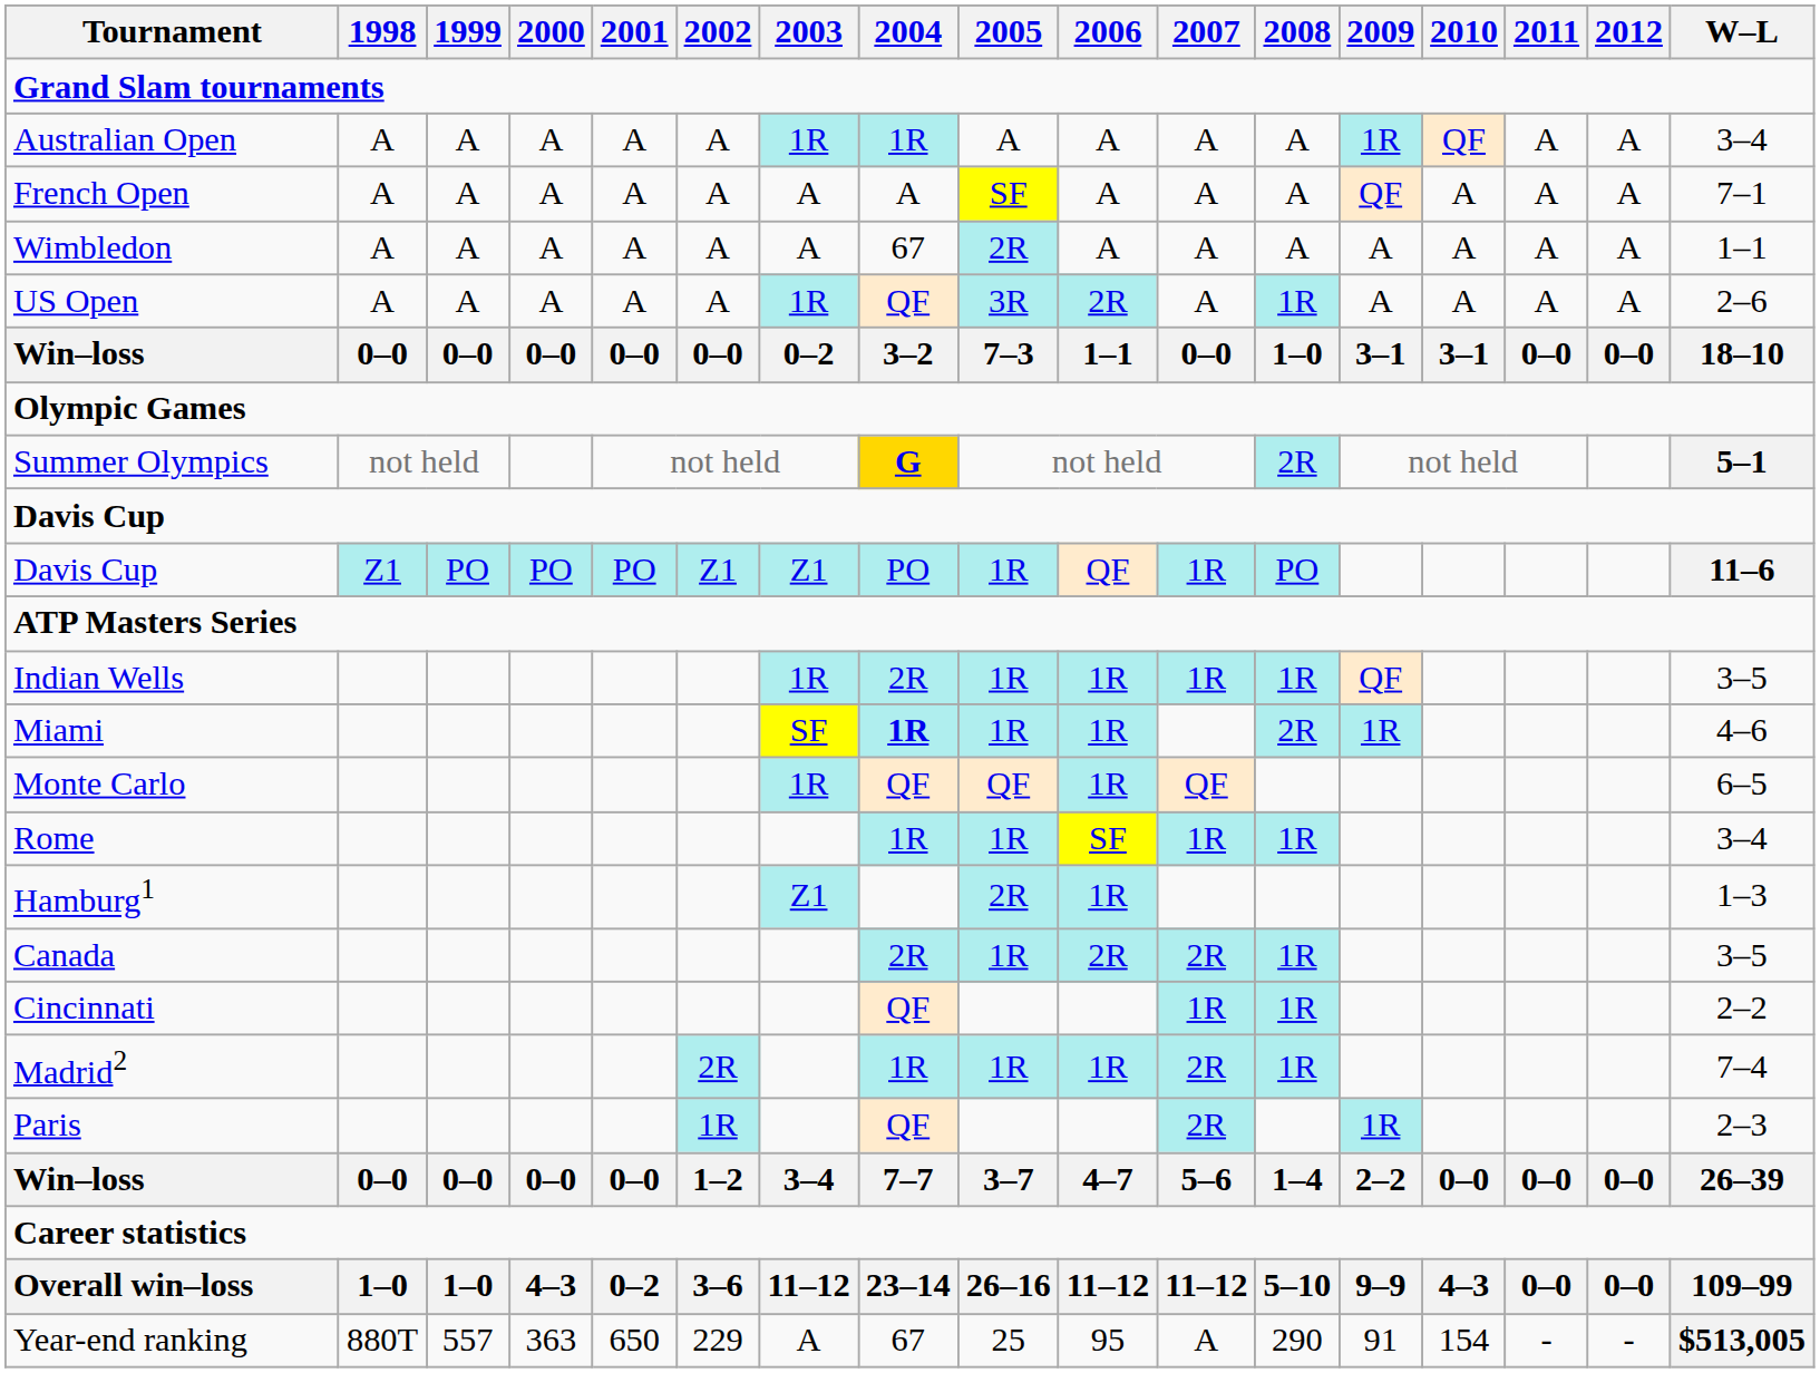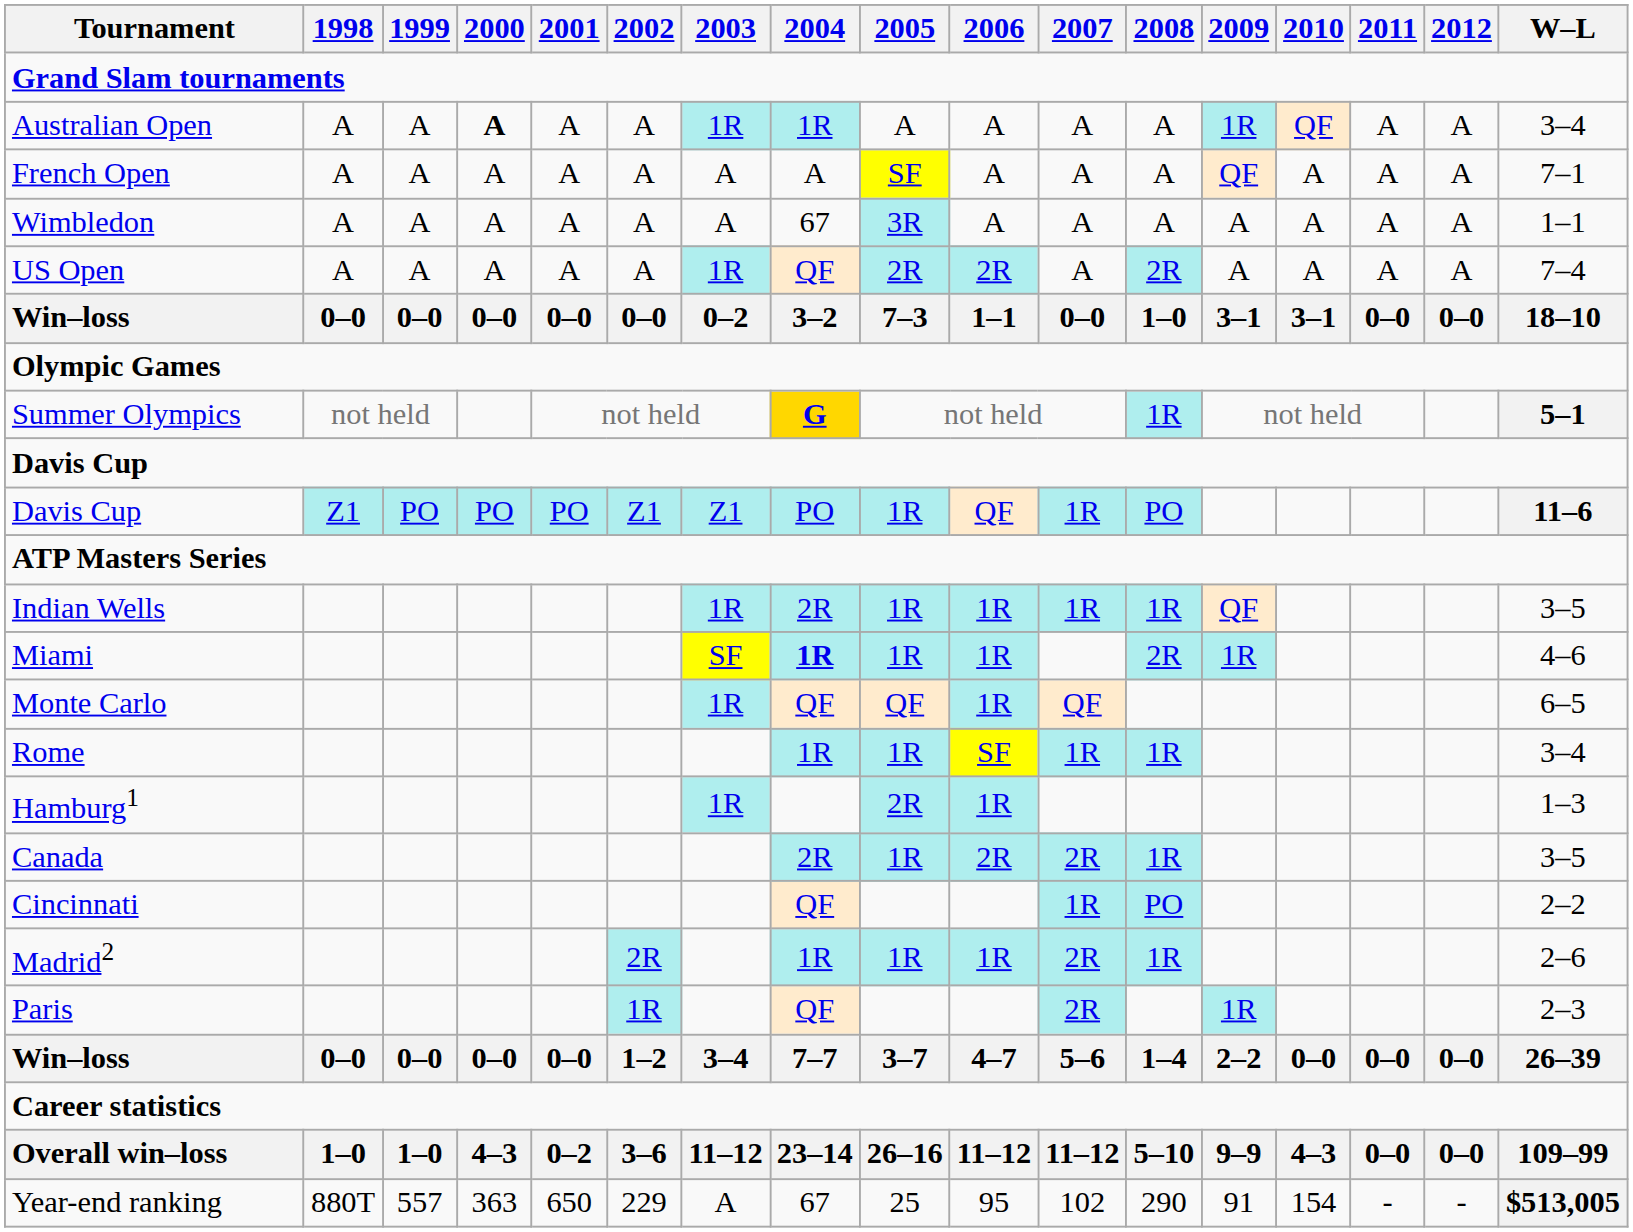 <table class=wikitable style=text-align:center>
 <tr>
 <th width=150>Tournament</th>
 <th><a href='#'>1998</a></th>
 <th><a href='#'>1999</a></th>
 <th><a href='#'>2000</a></th>
 <th><a href='#'>2001</a></th>
 <th><a href='#'>2002</a></th>
 <th><a href='#'>2003</a></th>
 <th><a href='#'>2004</a></th>
 <th><a href='#'>2005</a></th>
 <th><a href='#'>2006</a></th>
 <th><a href='#'>2007</a></th>
 <th><a href='#'>2008</a></th>
 <th><a href='#'>2009</a></th>
 <th><a href='#'>2010</a></th>
 <th><a href='#'>2011</a></th>
 <th><a href='#'>2012</a></th>
 <th>W–L</th>
 </tr>
 <tr>
 <td colspan=17 align=left><strong><a href='#'>Grand Slam tournaments</a></strong></td>
 </tr>
 <tr>
 <td align=left><a href='#'>Australian Open</a></td>
 <td>A</td>
 <td>A</td>
-<td>A</td>
+<td><strong>A</strong></td>
 <td>A</td>
 <td>A</td>
 <td bgcolor=afeeee><a href='#'>1R</a></td>
 <td bgcolor=afeeee><a href='#'>1R</a></td>
 <td>A</td>
 <td>A</td>
 <td>A</td>
 <td>A</td>
 <td bgcolor=afeeee><a href='#'>1R</a></td>
 <td bgcolor=ffebcd><a href='#'>QF</a></td>
 <td>A</td>
 <td>A</td>
 <td>3–4</td>
 </tr>
 <tr>
 <td align=left><a href='#'>French Open</a></td>
 <td>A</td>
 <td>A</td>
 <td>A</td>
 <td>A</td>
 <td>A</td>
 <td>A</td>
 <td>A</td>
 <td bgcolor=yellow><a href='#'>SF</a></td>
 <td>A</td>
 <td>A</td>
 <td>A</td>
 <td bgcolor=ffebcd><a href='#'>QF</a></td>
 <td>A</td>
 <td>A</td>
 <td>A</td>
 <td>7–1</td>
 </tr>
 <tr>
 <td align=left><a href='#'>Wimbledon</a></td>
 <td>A</td>
 <td>A</td>
 <td>A</td>
 <td>A</td>
 <td>A</td>
 <td>A</td>
 <td>67</td>
-<td bgcolor=afeeee><a href='#'>2R</a></td>
+<td bgcolor=afeeee><a href='#'>3R</a></td>
 <td>A</td>
 <td>A</td>
 <td>A</td>
 <td>A</td>
 <td>A</td>
 <td>A</td>
 <td>A</td>
 <td>1–1</td>
 </tr>
 <tr>
 <td align=left><a href='#'>US Open</a></td>
 <td>A</td>
 <td>A</td>
 <td>A</td>
 <td>A</td>
 <td>A</td>
 <td bgcolor=afeeee><a href='#'>1R</a></td>
 <td bgcolor=ffebcd><a href='#'>QF</a></td>
-<td bgcolor=afeeee><a href='#'>3R</a></td>
+<td bgcolor=afeeee><a href='#'>2R</a></td>
 <td bgcolor=afeeee><a href='#'>2R</a></td>
 <td>A</td>
-<td bgcolor=afeeee><a href='#'>1R</a></td>
+<td bgcolor=afeeee><a href='#'>2R</a></td>
 <td>A</td>
 <td>A</td>
 <td>A</td>
 <td>A</td>
-<td>2–6</td>
+<td>7–4</td>
 </tr>
 <tr>
 <th style=text-align:left>Win–loss</th>
 <th>0–0</th>
 <th>0–0</th>
 <th>0–0</th>
 <th>0–0</th>
 <th>0–0</th>
 <th>0–2</th>
 <th>3–2</th>
 <th>7–3</th>
 <th>1–1</th>
 <th>0–0</th>
 <th>1–0</th>
 <th>3–1</th>
 <th>3–1</th>
 <th>0–0</th>
 <th>0–0</th>
 <th>18–10</th>
 </tr>
 <tr>
 <td colspan=17 align=left><strong>Olympic Games</strong></td>
 </tr>
 <tr>
 <td align=left><a href='#'>Summer Olympics</a></td>
 <td colspan=2 style=color:#767676>not held</td>
 <td></td>
 <td colspan=3 style=color:#767676>not held</td>
 <td bgcolor=gold><a href='#'><strong>G</strong></a></td>
 <td colspan=3 style=color:#767676>not held</td>
-<td bgcolor=afeeee><a href='#'>2R</a></td>
+<td bgcolor=afeeee><a href='#'>1R</a></td>
 <td colspan=3 style=color:#767676>not held</td>
 <td></td>
 <th>5–1</th>
 </tr>
 <tr>
 <td colspan=17 align=left><strong>Davis Cup</strong></td>
 </tr>
 <tr>
 <td align=left><a href='#'>Davis Cup</a></td>
 <td bgcolor=#afeeee><a href='#'>Z1</a></td>
 <td bgcolor=#afeeee><a href='#'>PO</a></td>
 <td bgcolor=#afeeee><a href='#'>PO</a></td>
 <td bgcolor=#afeeee><a href='#'>PO</a></td>
 <td bgcolor=#afeeee><a href='#'>Z1</a></td>
 <td bgcolor=#afeeee><a href='#'>Z1</a></td>
 <td bgcolor=#afeeee><a href='#'>PO</a></td>
 <td bgcolor=#afeeee><a href='#'>1R</a></td>
 <td bgcolor=#ffebcd><a href='#'>QF</a></td>
 <td bgcolor=#afeeee><a href='#'>1R</a></td>
 <td bgcolor=#afeeee><a href='#'>PO</a></td>
 <td></td>
 <td></td>
 <td></td>
 <td></td>
 <th>11–6</th>
 </tr>
 <tr>
 <td colspan=17 align=left><strong>ATP Masters Series</strong></td>
 </tr>
 <tr>
 <td align=left><a href='#'>Indian Wells</a></td>
 <td></td>
 <td></td>
 <td></td>
 <td></td>
 <td></td>
 <td bgcolor=#afeeee><a href='#'>1R</a></td>
 <td bgcolor=#afeeee><a href='#'>2R</a></td>
 <td bgcolor=#afeeee><a href='#'>1R</a></td>
 <td bgcolor=#afeeee><a href='#'>1R</a></td>
 <td bgcolor=#afeeee><a href='#'>1R</a></td>
 <td bgcolor=#afeeee><a href='#'>1R</a></td>
 <td bgcolor=#ffebcd><a href='#'>QF</a></td>
 <td></td>
 <td></td>
 <td></td>
 <td>3–5</td>
 </tr>
 <tr>
 <td align=left><a href='#'>Miami</a></td>
 <td></td>
 <td></td>
 <td></td>
 <td></td>
 <td></td>
 <td bgcolor=yellow><a href='#'>SF</a></td>
 <td bgcolor=#afeeee><strong><a href='#'>1R</a></strong></td>
 <td bgcolor=#afeeee><a href='#'>1R</a></td>
 <td bgcolor=#afeeee><a href='#'>1R</a></td>
 <td></td>
 <td bgcolor=#afeeee><a href='#'>2R</a></td>
 <td bgcolor=#afeeee><a href='#'>1R</a></td>
 <td></td>
 <td></td>
 <td></td>
 <td>4–6</td>
 </tr>
 <tr>
 <td align=left><a href='#'>Monte Carlo</a></td>
 <td></td>
 <td></td>
 <td></td>
 <td></td>
 <td></td>
 <td bgcolor=#afeeee><a href='#'>1R</a></td>
 <td bgcolor=#ffebcd><a href='#'>QF</a></td>
 <td bgcolor=#ffebcd><a href='#'>QF</a></td>
 <td bgcolor=#afeeee><a href='#'>1R</a></td>
 <td bgcolor=#ffebcd><a href='#'>QF</a></td>
 <td></td>
 <td></td>
 <td></td>
 <td></td>
 <td></td>
 <td>6–5</td>
 </tr>
 <tr>
 <td align=left><a href='#'>Rome</a></td>
 <td></td>
 <td></td>
 <td></td>
 <td></td>
 <td></td>
 <td></td>
 <td bgcolor=#afeeee><a href='#'>1R</a></td>
 <td bgcolor=#afeeee><a href='#'>1R</a></td>
 <td bgcolor=yellow><a href='#'>SF</a></td>
 <td bgcolor=#afeeee><a href='#'>1R</a></td>
 <td bgcolor=#afeeee><a href='#'>1R</a></td>
 <td></td>
 <td></td>
 <td></td>
 <td></td>
 <td>3–4</td>
 </tr>
 <tr>
 <td align=left><a href='#'>Hamburg</a><sup>1</sup></td>
 <td></td>
 <td></td>
 <td></td>
 <td></td>
 <td></td>
-<td bgcolor=#afeeee><a href='#'>Z1</a></td>
+<td bgcolor=#afeeee><a href='#'>1R</a></td>
 <td></td>
 <td bgcolor=#afeeee><a href='#'>2R</a></td>
 <td bgcolor=#afeeee><a href='#'>1R</a></td>
 <td></td>
 <td></td>
 <td></td>
 <td></td>
 <td></td>
 <td></td>
 <td>1–3</td>
 </tr>
 <tr>
 <td align=left><a href='#'>Canada</a></td>
 <td></td>
 <td></td>
 <td></td>
 <td></td>
 <td></td>
 <td></td>
 <td bgcolor=#afeeee><a href='#'>2R</a></td>
 <td bgcolor=#afeeee><a href='#'>1R</a></td>
 <td bgcolor=#afeeee><a href='#'>2R</a></td>
 <td bgcolor=#afeeee><a href='#'>2R</a></td>
 <td bgcolor=#afeeee><a href='#'>1R</a></td>
 <td></td>
 <td></td>
 <td></td>
 <td></td>
 <td>3–5</td>
 </tr>
 <tr>
 <td align=left><a href='#'>Cincinnati</a></td>
 <td></td>
 <td></td>
 <td></td>
 <td></td>
 <td></td>
 <td></td>
 <td bgcolor=#ffebcd><a href='#'>QF</a></td>
 <td></td>
 <td></td>
 <td bgcolor=#afeeee><a href='#'>1R</a></td>
-<td bgcolor=#afeeee><a href='#'>1R</a></td>
+<td bgcolor=#afeeee><a href='#'>PO</a></td>
 <td></td>
 <td></td>
 <td></td>
 <td></td>
 <td>2–2</td>
 </tr>
 <tr>
 <td align=left><a href='#'>Madrid</a><sup>2</sup></td>
 <td></td>
 <td></td>
 <td></td>
 <td></td>
 <td bgcolor=#afeeee><a href='#'>2R</a></td>
 <td></td>
 <td bgcolor=#afeeee><a href='#'>1R</a></td>
 <td bgcolor=#afeeee><a href='#'>1R</a></td>
 <td bgcolor=#afeeee><a href='#'>1R</a></td>
 <td bgcolor=#afeeee><a href='#'>2R</a></td>
 <td bgcolor=#afeeee><a href='#'>1R</a></td>
 <td></td>
 <td></td>
 <td></td>
 <td></td>
-<td>7–4</td>
+<td>2–6</td>
 </tr>
 <tr>
 <td align=left><a href='#'>Paris</a></td>
 <td></td>
 <td></td>
 <td></td>
 <td></td>
 <td bgcolor=#afeeee><a href='#'>1R</a></td>
 <td></td>
 <td bgcolor=#ffebcd><a href='#'>QF</a></td>
 <td></td>
 <td></td>
 <td bgcolor=#afeeee><a href='#'>2R</a></td>
 <td></td>
 <td bgcolor=#afeeee><a href='#'>1R</a></td>
 <td></td>
 <td></td>
 <td></td>
 <td>2–3</td>
 </tr>
 <tr>
 <th style=text-align:left>Win–loss</th>
 <th>0–0</th>
 <th>0–0</th>
 <th>0–0</th>
 <th>0–0</th>
 <th>1–2</th>
 <th>3–4</th>
 <th>7–7</th>
 <th>3–7</th>
 <th>4–7</th>
 <th>5–6</th>
 <th>1–4</th>
 <th>2–2</th>
 <th>0–0</th>
 <th>0–0</th>
 <th>0–0</th>
 <th>26–39</th>
 </tr>
 <tr>
 <td colspan=17 align=left><strong>Career statistics</strong></td>
 </tr>
 <tr>
 <th style=text-align:left>Overall win–loss</th>
 <th>1–0</th>
 <th>1–0</th>
 <th>4–3</th>
 <th>0–2</th>
 <th>3–6</th>
 <th>11–12</th>
 <th>23–14</th>
 <th>26–16</th>
 <th>11–12</th>
 <th>11–12</th>
 <th>5–10</th>
 <th>9–9</th>
 <th>4–3</th>
 <th>0–0</th>
 <th>0–0</th>
 <th>109–99</th>
 </tr>
 <tr>
 <td align=left>Year-end ranking</td>
 <td>880T</td>
 <td>557</td>
 <td>363</td>
 <td>650</td>
 <td>229</td>
 <td>A</td>
 <td>67</td>
 <td>25</td>
 <td>95</td>
-<td>A</td>
+<td>102</td>
 <td>290</td>
 <td>91</td>
 <td>154</td>
 <td>-</td>
 <td>-</td>
 <th>$513,005</th>
 </tr>
 </table>
